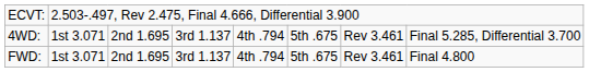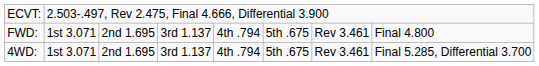 <table class="wikitable">
 <tr>
 <td>ECVT:</td>
 <td colspan=7>2.503-.497, Rev 2.475, Final 4.666, Differential 3.900</td>
+</tr>
+<tr>
+<td>FWD:</td>
+<td>1st 3.071</td>
+<td>2nd 1.695</td>
+<td>3rd 1.137</td>
+<td>4th .794</td>
+<td>5th .675</td>
+<td>Rev 3.461</td>
+<td>Final 4.800</td>
 </tr>
 <tr>
 <td>4WD:</td>
 <td>1st 3.071</td>
 <td>2nd 1.695</td>
 <td>3rd 1.137</td>
 <td>4th .794</td>
 <td>5th .675</td>
 <td>Rev 3.461</td>
 <td>Final 5.285, Differential 3.700</td>
 </tr>
-<tr>
-<td>FWD:</td>
-<td>1st 3.071</td>
-<td>2nd 1.695</td>
-<td>3rd 1.137</td>
-<td>4th .794</td>
-<td>5th .675</td>
-<td>Rev 3.461</td>
-<td>Final 4.800</td>
-</tr>
 </table>
